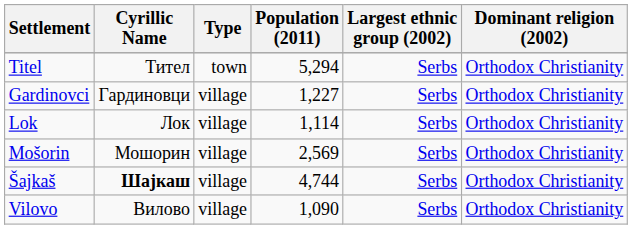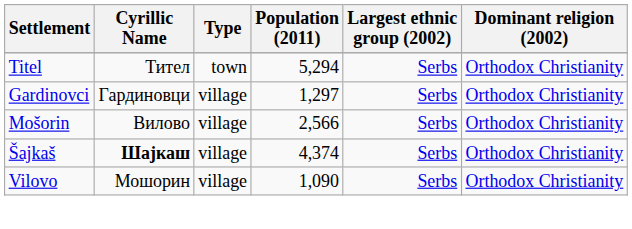 <table class="wikitable" style="text-align: right;">
 <tr bgcolor="#e0e0e0">
 <th rowspan="1">Settlement</th>
 <th colspan="1">Cyrillic<br>Name</th>
 <th colspan="1">Type</th>
 <th colspan="1">Population<br>(2011)</th>
 <th colspan="1">Largest ethnic<br>group (2002)</th>
 <th colspan="1">Dominant religion<br>(2002)</th>
 </tr>
 <tr bgcolor="#e0e0e0">
 </tr>
 <tr>
 <td align="left"><a href='#'>Titel</a></td>
 <td>Тител</td>
 <td>town</td>
 <td>5,294</td>
 <td><a href='#'>Serbs</a></td>
 <td><a href='#'>Orthodox Christianity</a></td>
 </tr>
 <tr>
 <td align="left"><a href='#'>Gardinovci</a></td>
 <td>Гардиновци</td>
 <td>village</td>
-<td>1,227</td>
-<td><a href='#'>Serbs</a></td>
-<td><a href='#'>Orthodox Christianity</a></td>
-</tr>
-<tr>
-<td align="left"><a href='#'>Lok</a></td>
-<td>Лок</td>
-<td>village</td>
-<td>1,114</td>
+<td>1,297</td>
 <td><a href='#'>Serbs</a></td>
 <td><a href='#'>Orthodox Christianity</a></td>
 </tr>
 <tr>
 <td align="left"><a href='#'>Mošorin</a></td>
-<td>Мошорин</td>
+<td>Вилово</td>
 <td>village</td>
-<td>2,569</td>
+<td>2,566</td>
 <td><a href='#'>Serbs</a></td>
 <td><a href='#'>Orthodox Christianity</a></td>
 </tr>
 <tr>
 <td align="left"><a href='#'>Šajkaš</a></td>
 <td><strong>Шајкаш</strong></td>
 <td>village</td>
-<td>4,744</td>
+<td>4,374</td>
 <td><a href='#'>Serbs</a></td>
 <td><a href='#'>Orthodox Christianity</a></td>
 </tr>
 <tr>
 <td align="left"><a href='#'>Vilovo</a></td>
-<td>Вилово</td>
+<td>Мошорин</td>
 <td>village</td>
 <td>1,090</td>
 <td><a href='#'>Serbs</a></td>
 <td><a href='#'>Orthodox Christianity</a></td>
 </tr>
 </table>
